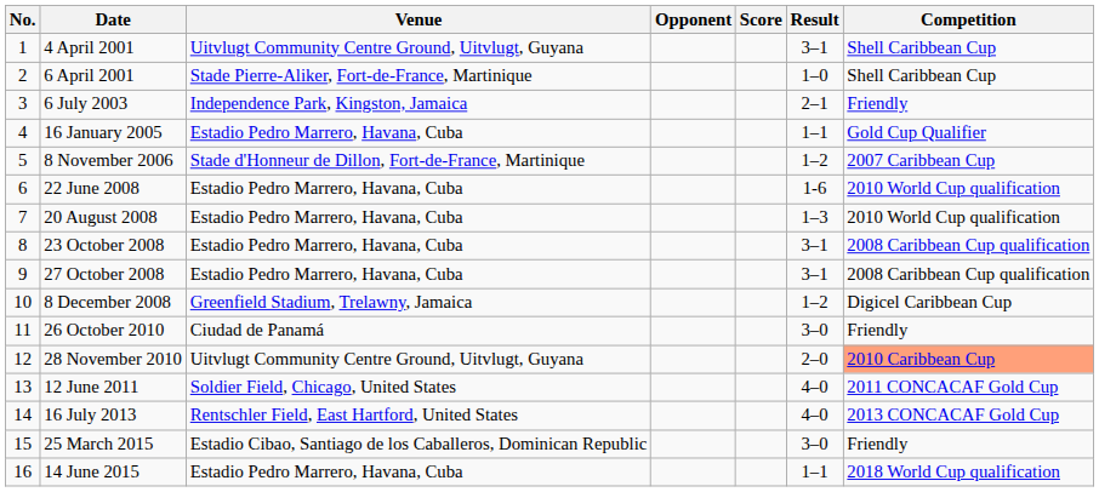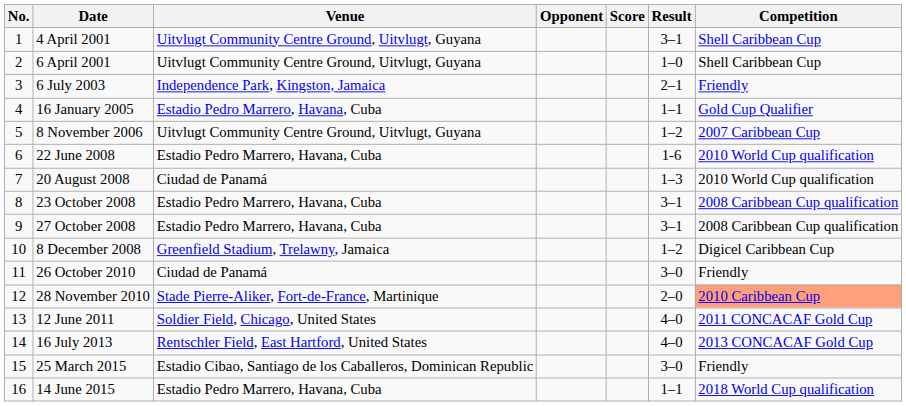 <table class="wikitable sortable">
 <tr>
 <th scope="col">No.</th>
 <th scope="col">Date</th>
 <th scope="col">Venue</th>
 <th scope="col">Opponent</th>
 <th scope="col">Score</th>
 <th scope="col">Result</th>
 <th scope="col">Competition</th>
 </tr>
 <tr>
 <td align="center">1</td>
 <td>4 April 2001</td>
 <td><a href='#'>Uitvlugt Community Centre Ground</a>, <a href='#'>Uitvlugt</a>, Guyana</td>
 <td></td>
 <td></td>
 <td align="center">3–1</td>
 <td><a href='#'>Shell Caribbean Cup</a></td>
 </tr>
 <tr>
 <td align="center">2</td>
 <td>6 April 2001</td>
-<td><a href='#'>Stade Pierre-Aliker</a>, <a href='#'>Fort-de-France</a>, Martinique</td>
+<td>Uitvlugt Community Centre Ground, Uitvlugt, Guyana</td>
 <td></td>
 <td></td>
 <td align="center">1–0</td>
 <td>Shell Caribbean Cup</td>
 </tr>
 <tr>
 <td align="center">3</td>
 <td>6 July 2003</td>
 <td><a href='#'>Independence Park</a>, <a href='#'>Kingston, Jamaica</a></td>
 <td></td>
 <td></td>
 <td align="center">2–1</td>
 <td><a href='#'>Friendly</a></td>
 </tr>
 <tr>
 <td align="center">4</td>
 <td>16 January 2005</td>
 <td><a href='#'>Estadio Pedro Marrero</a>, <a href='#'>Havana</a>, Cuba</td>
 <td></td>
 <td></td>
 <td align="center">1–1</td>
 <td><a href='#'>Gold Cup Qualifier</a></td>
 </tr>
 <tr>
 <td align="center">5</td>
 <td>8 November 2006</td>
-<td><a href='#'>Stade d'Honneur de Dillon</a>, <a href='#'>Fort-de-France</a>, Martinique</td>
+<td>Uitvlugt Community Centre Ground, Uitvlugt, Guyana</td>
 <td></td>
 <td></td>
 <td align="center">1–2</td>
 <td><a href='#'>2007 Caribbean Cup</a></td>
 </tr>
 <tr>
 <td align="center">6</td>
 <td>22 June 2008</td>
 <td>Estadio Pedro Marrero, Havana, Cuba</td>
 <td></td>
 <td></td>
 <td align="center">1-6</td>
 <td><a href='#'>2010 World Cup qualification</a></td>
 </tr>
 <tr>
 <td align="center">7</td>
 <td>20 August 2008</td>
-<td>Estadio Pedro Marrero, Havana, Cuba</td>
+<td>Ciudad de Panamá</td>
 <td></td>
 <td></td>
 <td align="center">1–3</td>
 <td 2010 FIFA World Cup qualification (CONCACAF)>2010 World Cup qualification</td>
 </tr>
 <tr>
 <td align="center">8</td>
 <td>23 October 2008</td>
 <td>Estadio Pedro Marrero, Havana, Cuba</td>
 <td></td>
 <td></td>
 <td align="center">3–1</td>
 <td><a href='#'>2008 Caribbean Cup qualification</a></td>
 </tr>
 <tr>
 <td align="center">9</td>
 <td>27 October 2008</td>
 <td>Estadio Pedro Marrero, Havana, Cuba</td>
 <td></td>
 <td></td>
 <td align="center">3–1</td>
 <td>2008 Caribbean Cup qualification</td>
 </tr>
 <tr>
 <td align="center">10</td>
 <td>8 December 2008</td>
 <td><a href='#'>Greenfield Stadium</a>, <a href='#'>Trelawny</a>, Jamaica</td>
 <td></td>
 <td></td>
 <td align="center">1–2</td>
 <td>Digicel Caribbean Cup</td>
 </tr>
 <tr>
 <td align="center">11</td>
 <td>26 October 2010</td>
 <td>Ciudad de Panamá</td>
 <td></td>
 <td></td>
 <td align="center">3–0</td>
 <td>Friendly</td>
 </tr>
 <tr>
 <td align="center">12</td>
 <td>28 November 2010</td>
-<td>Uitvlugt Community Centre Ground, Uitvlugt, Guyana</td>
+<td><a href='#'>Stade Pierre-Aliker</a>, <a href='#'>Fort-de-France</a>, Martinique</td>
 <td></td>
 <td></td>
 <td align="center">2–0</td>
 <td style="background: lightsalmon;"><a href='#'>2010 Caribbean Cup</a></td>
 </tr>
 <tr>
 <td align="center">13</td>
 <td>12 June 2011</td>
 <td><a href='#'>Soldier Field</a>, <a href='#'>Chicago</a>, United States</td>
 <td></td>
 <td></td>
 <td align="center">4–0</td>
 <td><a href='#'>2011 CONCACAF Gold Cup</a></td>
 </tr>
 <tr>
 <td align="center">14</td>
 <td>16 July 2013</td>
 <td><a href='#'>Rentschler Field</a>, <a href='#'>East Hartford</a>, United States</td>
 <td></td>
 <td></td>
 <td align="center">4–0</td>
 <td><a href='#'>2013 CONCACAF Gold Cup</a></td>
 </tr>
 <tr>
 <td align="center">15</td>
 <td>25 March 2015</td>
 <td>Estadio Cibao, Santiago de los Caballeros, Dominican Republic</td>
 <td></td>
 <td></td>
 <td align="center">3–0</td>
 <td>Friendly</td>
 </tr>
 <tr>
 <td align="center">16</td>
 <td>14 June 2015</td>
 <td>Estadio Pedro Marrero, Havana, Cuba</td>
 <td></td>
 <td></td>
 <td align="center">1–1</td>
 <td><a href='#'>2018 World Cup qualification</a></td>
 </tr>
 </table>
